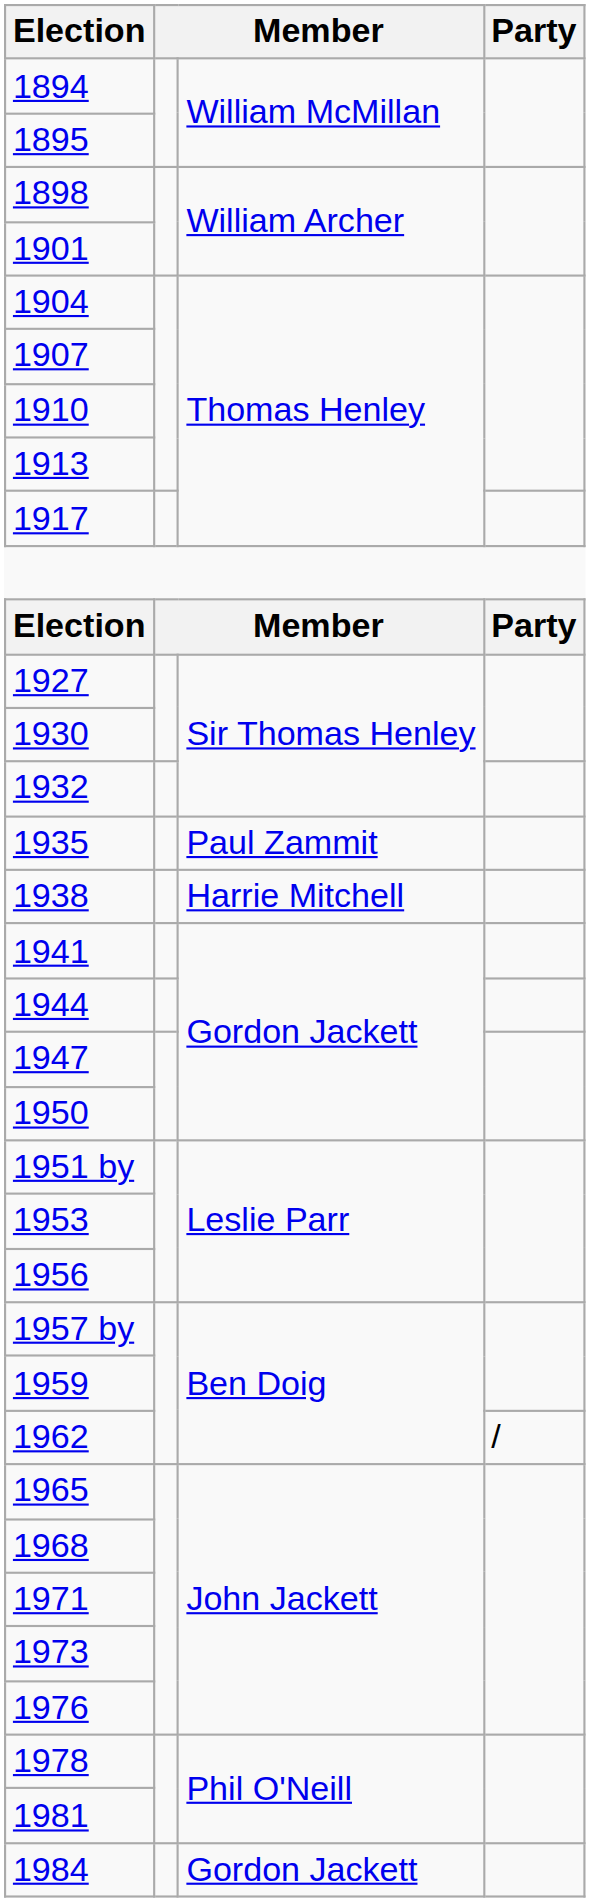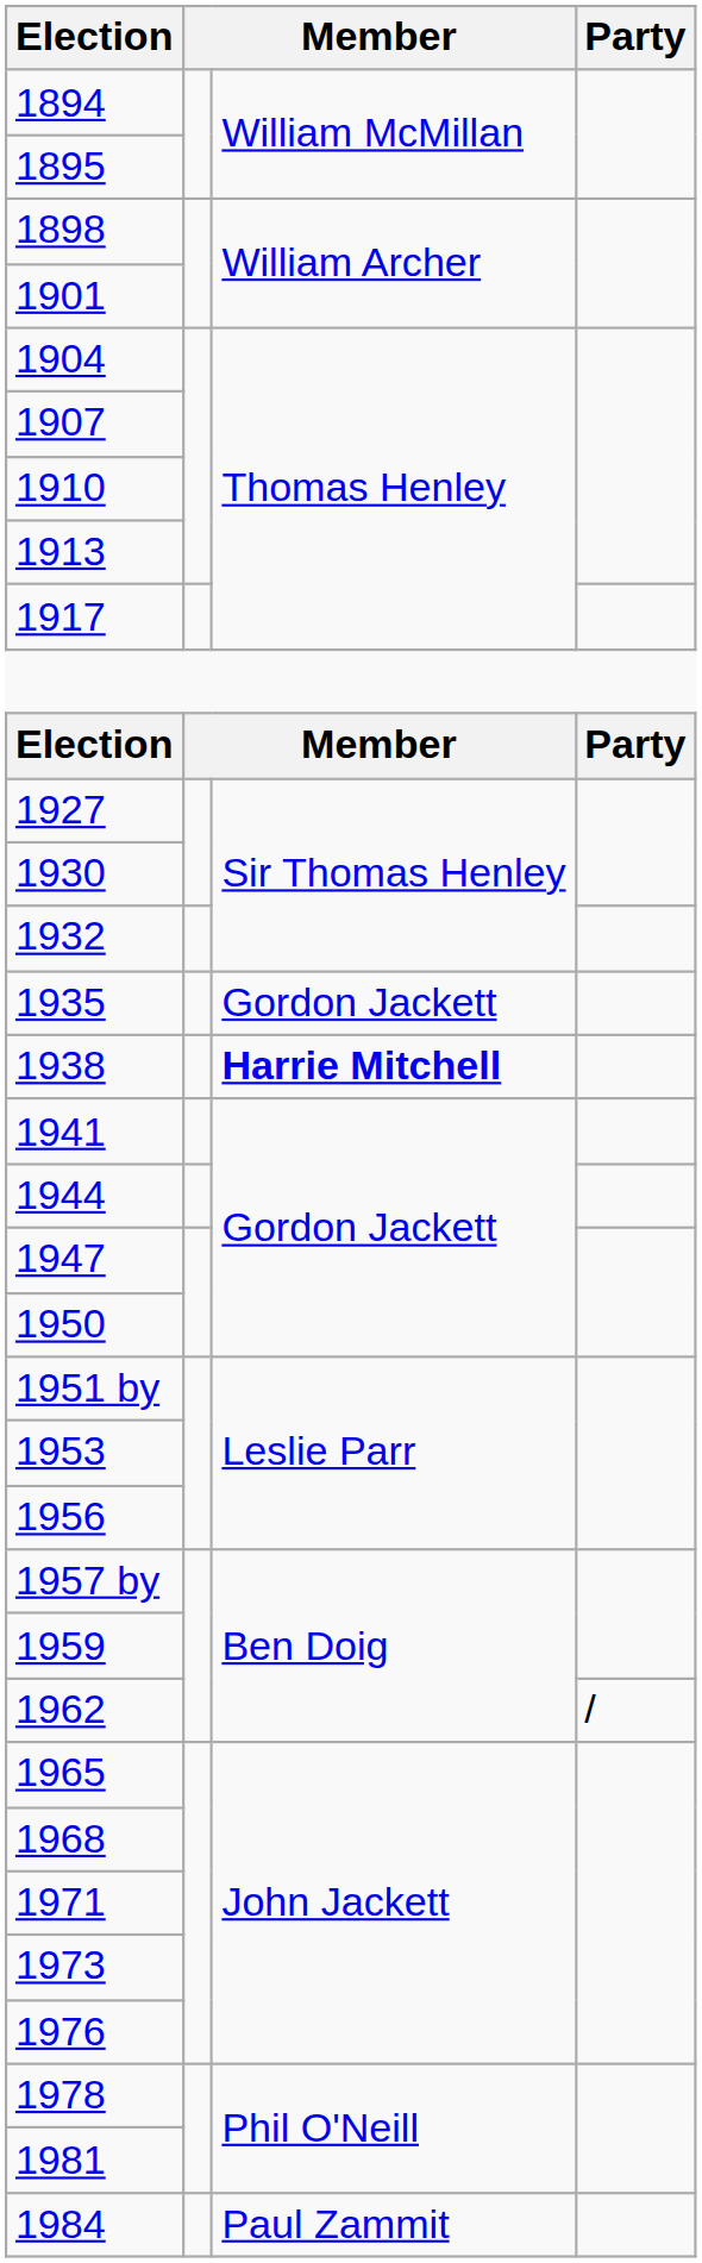 <table class="wikitable" style='border-style: none none none none;'>
 <tr>
 <th>Election</th>
 <th colspan="2">Member</th>
 <th>Party</th>
 </tr>
 <tr style="background: #f9f9f9">
 <td><a href='#'>1894</a></td>
 <td rowspan="2" > </td>
 <td rowspan="2"><a href='#'>William McMillan</a></td>
 <td rowspan="2"></td>
 </tr>
 <tr style="background: #f9f9f9">
 <td><a href='#'>1895</a></td>
 </tr>
 <tr style="background: #f9f9f9">
 <td><a href='#'>1898</a></td>
 <td rowspan="2" > </td>
 <td rowspan="2"><a href='#'>William Archer</a></td>
 <td rowspan="2"></td>
 </tr>
 <tr style="background: #f9f9f9">
 <td><a href='#'>1901</a></td>
 </tr>
 <tr style="background: #f9f9f9">
 <td><a href='#'>1904</a></td>
 <td rowspan="4" > </td>
 <td rowspan="5"><a href='#'>Thomas Henley</a></td>
 <td rowspan="4"></td>
 </tr>
 <tr style="background: #f9f9f9">
 <td><a href='#'>1907</a></td>
 </tr>
 <tr style="background: #f9f9f9">
 <td><a href='#'>1910</a></td>
 </tr>
 <tr style="background: #f9f9f9">
 <td><a href='#'>1913</a></td>
 </tr>
 <tr style="background: #f9f9f9">
 <td><a href='#'>1917</a></td>
 <td> </td>
 <td></td>
 </tr>
 <tr>
 <td colspan="4" style='border-style: none none none none;'> </td>
 </tr>
 <tr>
 <th>Election</th>
 <th colspan="2">Member</th>
 <th>Party</th>
 </tr>
 <tr style="background: #f9f9f9">
 <td><a href='#'>1927</a></td>
 <td rowspan="2" > </td>
 <td rowspan="3"><a href='#'>Sir Thomas Henley</a></td>
 <td rowspan="2"></td>
 </tr>
 <tr style="background: #f9f9f9">
 <td><a href='#'>1930</a></td>
 </tr>
 <tr style="background: #f9f9f9">
 <td><a href='#'>1932</a></td>
 <td> </td>
 <td></td>
 </tr>
 <tr style="background: #f9f9f9">
 <td><a href='#'>1935</a></td>
 <td> </td>
-<td><a href='#'>Paul Zammit</a></td>
+<td><a href='#'>Gordon Jackett</a></td>
 <td></td>
 </tr>
 <tr style="background: #f9f9f9">
 <td><a href='#'>1938</a></td>
 <td> </td>
-<td><a href='#'>Harrie Mitchell</a></td>
+<td><strong><a href='#'>Harrie Mitchell</a></strong></td>
 <td></td>
 </tr>
 <tr style="background: #f9f9f9">
 <td><a href='#'>1941</a></td>
 <td> </td>
 <td rowspan="4"><a href='#'>Gordon Jackett</a></td>
 <td></td>
 </tr>
 <tr style="background: #f9f9f9">
 <td><a href='#'>1944</a></td>
 <td> </td>
 <td></td>
 </tr>
 <tr style="background: #f9f9f9">
 <td><a href='#'>1947</a></td>
 <td rowspan="2" > </td>
 <td rowspan="2"></td>
 </tr>
 <tr style="background: #f9f9f9">
 <td><a href='#'>1950</a></td>
 </tr>
 <tr style="background: #f9f9f9">
 <td><a href='#'>1951 by</a></td>
 <td rowspan="3" > </td>
 <td rowspan="3"><a href='#'>Leslie Parr</a></td>
 <td rowspan="3"></td>
 </tr>
 <tr style="background: #f9f9f9">
 <td><a href='#'>1953</a></td>
 </tr>
 <tr style="background: #f9f9f9">
 <td><a href='#'>1956</a></td>
 </tr>
 <tr style="background: #f9f9f9">
 <td><a href='#'>1957 by</a></td>
 <td rowspan="3" > </td>
 <td rowspan="3"><a href='#'>Ben Doig</a></td>
 <td rowspan="2"></td>
 </tr>
 <tr style="background: #f9f9f9">
 <td><a href='#'>1959</a></td>
 </tr>
 <tr style="background: #f9f9f9">
 <td><a href='#'>1962</a></td>
 <td> / </td>
 </tr>
 <tr style="background: #f9f9f9">
 <td><a href='#'>1965</a></td>
 <td rowspan="5" > </td>
 <td rowspan="5"><a href='#'>John Jackett</a></td>
 <td rowspan="5"></td>
 </tr>
 <tr style="background: #f9f9f9">
 <td><a href='#'>1968</a></td>
 </tr>
 <tr style="background: #f9f9f9">
 <td><a href='#'>1971</a></td>
 </tr>
 <tr style="background: #f9f9f9">
 <td><a href='#'>1973</a></td>
 </tr>
 <tr style="background: #f9f9f9">
 <td><a href='#'>1976</a></td>
 </tr>
 <tr style="background: #f9f9f9">
 <td><a href='#'>1978</a></td>
 <td rowspan="2" > </td>
 <td rowspan="2"><a href='#'>Phil O'Neill</a></td>
 <td rowspan="2"></td>
 </tr>
 <tr style="background: #f9f9f9">
 <td><a href='#'>1981</a></td>
 </tr>
 <tr style="background: #f9f9f9">
 <td><a href='#'>1984</a></td>
 <td> </td>
-<td><a href='#'>Gordon Jackett</a></td>
+<td><a href='#'>Paul Zammit</a></td>
 <td></td>
 </tr>
 </table>
